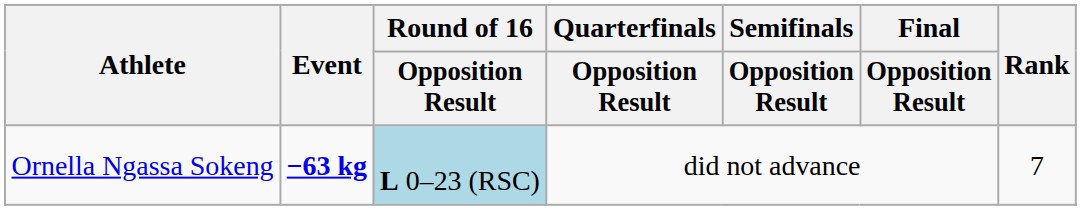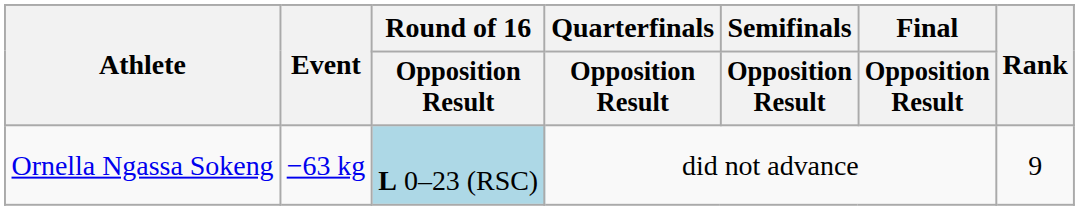 <table class="wikitable" style="font-size:90%;">
 <tr>
 <th rowspan=2>Athlete</th>
 <th rowspan=2>Event</th>
 <th>Round of 16</th>
 <th>Quarterfinals</th>
 <th>Semifinals</th>
 <th>Final</th>
 <th rowspan=2>Rank</th>
 </tr>
 <tr style="font-size:95%">
 <th>Opposition<br>Result</th>
 <th>Opposition<br>Result</th>
 <th>Opposition<br>Result</th>
 <th>Opposition<br>Result</th>
 </tr>
 <tr align=center>
 <td align=left><a href='#'>Ornella Ngassa Sokeng</a></td>
-<td align=left><strong><a href='#'>−63 kg</a></strong></td>
+<td align=left><a href='#'>−63 kg</a></td>
 <td style="background: lightblue;"><br><strong>L</strong> 0–23 (RSC)</td>
 <td colspan=3>did not advance</td>
-<td>7</td>
+<td>9</td>
 </tr>
 </table>
